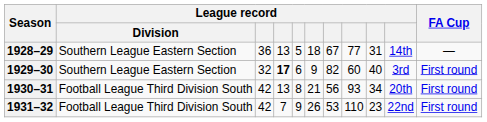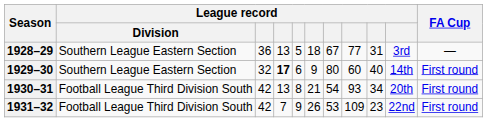 <table class="wikitable sortable plainrowheaders" style="text-align:center;">
 <tr>
 <th scope=col rowspan=2>Season</th>
 <th scope=col colspan=9>League record</th>
 <th scope=col rowspan=2 width=80px><a href='#'>FA Cup</a></th>
 </tr>
 <tr>
 <th scope=col>Division</th>
 <th scope=col></th>
 <th scope=col></th>
 <th scope=col></th>
 <th scope=col></th>
 <th scope=col></th>
 <th scope=col></th>
 <th scope=col></th>
 <th scope=col></th>
 </tr>
 <tr>
 <th scope=row>1928–29</th>
 <td align=left>Southern League Eastern Section</td>
 <td>36</td>
 <td>13</td>
 <td>5</td>
 <td>18</td>
 <td>67</td>
 <td>77</td>
 <td>31</td>
-<td><a href='#'>14th</a></td>
+<td><a href='#'>3rd</a></td>
 <td>—</td>
 </tr>
 <tr>
 <th scope=row>1929–30</th>
 <td align=left>Southern League Eastern Section</td>
 <td>32</td>
 <td><strong>17</strong></td>
 <td>6</td>
 <td>9</td>
-<td>82</td>
+<td>80</td>
 <td>60</td>
 <td>40</td>
-<td><a href='#'>3rd</a></td>
+<td><a href='#'>14th</a></td>
 <td><a href='#'>First round</a></td>
 </tr>
 <tr>
 <th scope=row>1930–31</th>
 <td align=left>Football League Third Division South</td>
 <td>42</td>
 <td>13</td>
 <td>8</td>
 <td>21</td>
-<td>56</td>
+<td>54</td>
 <td>93</td>
 <td>34</td>
 <td><a href='#'>20th</a></td>
 <td><a href='#'>First round</a></td>
 </tr>
 <tr>
 <th scope=row>1931–32</th>
 <td align=left>Football League Third Division South</td>
 <td>42</td>
 <td>7</td>
 <td>9</td>
 <td>26</td>
 <td>53</td>
-<td>110</td>
+<td>109</td>
 <td>23</td>
 <td><a href='#'>22nd</a></td>
 <td><a href='#'>First round</a></td>
 </tr>
 </table>
